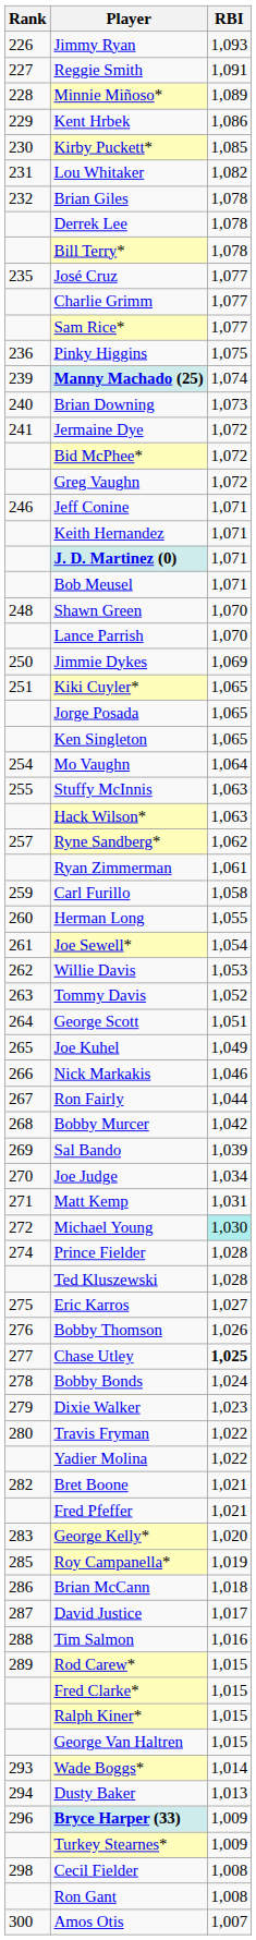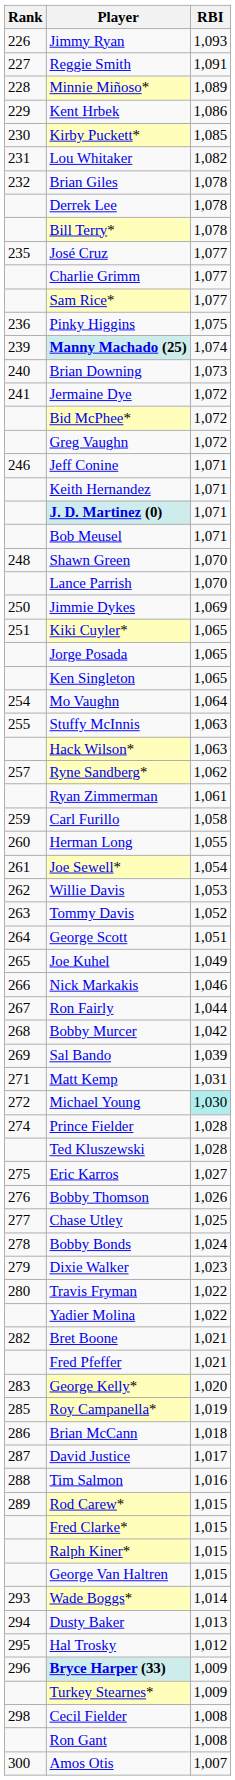 <table class="wikitable" style="float:left;">
 <tr style="white-space: nowrap;">
 <th>Rank</th>
 <th>Player</th>
 <th>RBI</th>
 </tr>
 <tr>
 <td>226</td>
 <td><a href='#'>Jimmy Ryan</a></td>
 <td>1,093</td>
 </tr>
 <tr>
 <td>227</td>
 <td><a href='#'>Reggie Smith</a></td>
 <td>1,091</td>
 </tr>
 <tr>
 <td>228</td>
 <td style="background:#ffffbb;"><a href='#'>Minnie Miñoso</a>*</td>
 <td>1,089</td>
 </tr>
 <tr>
 <td>229</td>
 <td><a href='#'>Kent Hrbek</a></td>
 <td>1,086</td>
 </tr>
 <tr>
 <td>230</td>
 <td style="background:#ffffbb;"><a href='#'>Kirby Puckett</a>*</td>
 <td>1,085</td>
 </tr>
 <tr>
 <td>231</td>
 <td><a href='#'>Lou Whitaker</a></td>
 <td>1,082</td>
 </tr>
 <tr>
 <td>232</td>
 <td><a href='#'>Brian Giles</a></td>
 <td>1,078</td>
 </tr>
 <tr>
 <td></td>
 <td><a href='#'>Derrek Lee</a></td>
 <td>1,078</td>
 </tr>
 <tr>
 <td></td>
 <td style="background:#ffffbb;"><a href='#'>Bill Terry</a>*</td>
 <td>1,078</td>
 </tr>
 <tr>
 <td>235</td>
 <td><a href='#'>José Cruz</a></td>
 <td>1,077</td>
 </tr>
 <tr>
 <td></td>
 <td><a href='#'>Charlie Grimm</a></td>
 <td>1,077</td>
 </tr>
 <tr>
 <td></td>
 <td style="background:#ffffbb;"><a href='#'>Sam Rice</a>*</td>
 <td>1,077</td>
 </tr>
 <tr>
 <td>236</td>
 <td><a href='#'>Pinky Higgins</a></td>
 <td>1,075</td>
 </tr>
 <tr>
 <td>239</td>
 <td style="background:#cfecec;"><strong><a href='#'>Manny Machado</a> (25)</strong></td>
 <td>1,074</td>
 </tr>
 <tr>
 <td>240</td>
 <td><a href='#'>Brian Downing</a></td>
 <td>1,073</td>
 </tr>
 <tr>
 <td>241</td>
 <td><a href='#'>Jermaine Dye</a></td>
 <td>1,072</td>
 </tr>
 <tr>
 <td></td>
 <td style="background:#ffffbb;"><a href='#'>Bid McPhee</a>*</td>
 <td>1,072</td>
 </tr>
 <tr>
 <td></td>
 <td><a href='#'>Greg Vaughn</a></td>
 <td>1,072</td>
 </tr>
 <tr>
 <td>246</td>
 <td><a href='#'>Jeff Conine</a></td>
 <td>1,071</td>
 </tr>
 <tr>
 <td></td>
 <td><a href='#'>Keith Hernandez</a></td>
 <td>1,071</td>
 </tr>
 <tr>
 <td></td>
 <td style="background:#cfecec;"><strong><a href='#'>J. D. Martinez</a> (0)</strong></td>
 <td>1,071</td>
 </tr>
 <tr>
 <td></td>
 <td><a href='#'>Bob Meusel</a></td>
 <td>1,071</td>
 </tr>
 <tr>
 <td>248</td>
 <td><a href='#'>Shawn Green</a></td>
 <td>1,070</td>
 </tr>
 <tr>
 <td></td>
 <td><a href='#'>Lance Parrish</a></td>
 <td>1,070</td>
 </tr>
 <tr>
 <td>250</td>
 <td><a href='#'>Jimmie Dykes</a></td>
 <td>1,069</td>
 </tr>
 <tr>
 <td>251</td>
 <td style="background:#ffffbb;"><a href='#'>Kiki Cuyler</a>*</td>
 <td>1,065</td>
 </tr>
 <tr>
 <td></td>
 <td><a href='#'>Jorge Posada</a></td>
 <td>1,065</td>
 </tr>
 <tr>
 <td></td>
 <td><a href='#'>Ken Singleton</a></td>
 <td>1,065</td>
 </tr>
 <tr>
 <td>254</td>
 <td><a href='#'>Mo Vaughn</a></td>
 <td>1,064</td>
 </tr>
 <tr>
 <td>255</td>
 <td><a href='#'>Stuffy McInnis</a></td>
 <td>1,063</td>
 </tr>
 <tr>
 <td></td>
 <td style="background:#ffffbb;"><a href='#'>Hack Wilson</a>*</td>
 <td>1,063</td>
 </tr>
 <tr>
 <td>257</td>
 <td style="background:#ffffbb;"><a href='#'>Ryne Sandberg</a>*</td>
 <td>1,062</td>
 </tr>
 <tr>
 <td></td>
 <td><a href='#'>Ryan Zimmerman</a></td>
 <td>1,061</td>
 </tr>
 <tr>
 <td>259</td>
 <td><a href='#'>Carl Furillo</a></td>
 <td>1,058</td>
 </tr>
 <tr>
 <td>260</td>
 <td><a href='#'>Herman Long</a></td>
 <td>1,055</td>
 </tr>
 <tr>
 <td>261</td>
 <td style="background:#ffffbb;"><a href='#'>Joe Sewell</a>*</td>
 <td>1,054</td>
 </tr>
 <tr>
 <td>262</td>
 <td><a href='#'>Willie Davis</a></td>
 <td>1,053</td>
 </tr>
 <tr>
 <td>263</td>
 <td><a href='#'>Tommy Davis</a></td>
 <td>1,052</td>
 </tr>
 <tr>
 <td>264</td>
 <td><a href='#'>George Scott</a></td>
 <td>1,051</td>
 </tr>
 <tr>
 <td>265</td>
 <td><a href='#'>Joe Kuhel</a></td>
 <td>1,049</td>
 </tr>
 <tr>
 <td>266</td>
 <td><a href='#'>Nick Markakis</a></td>
 <td>1,046</td>
 </tr>
 <tr>
 <td>267</td>
 <td><a href='#'>Ron Fairly</a></td>
 <td>1,044</td>
 </tr>
 <tr>
 <td>268</td>
 <td><a href='#'>Bobby Murcer</a></td>
 <td>1,042</td>
 </tr>
 <tr>
 <td>269</td>
 <td><a href='#'>Sal Bando</a></td>
 <td>1,039</td>
 </tr>
 <tr>
-<td>270</td>
-<td><a href='#'>Joe Judge</a></td>
-<td>1,034</td>
-</tr>
-<tr>
 <td>271</td>
 <td><a href='#'>Matt Kemp</a></td>
 <td>1,031</td>
 </tr>
 <tr>
 <td>272</td>
 <td><a href='#'>Michael Young</a></td>
 <td style="background: paleturquoise;">1,030</td>
 </tr>
 <tr>
 <td>274</td>
 <td><a href='#'>Prince Fielder</a></td>
 <td>1,028</td>
 </tr>
 <tr>
 <td></td>
 <td><a href='#'>Ted Kluszewski</a></td>
 <td>1,028</td>
 </tr>
 <tr>
 <td>275</td>
 <td><a href='#'>Eric Karros</a></td>
 <td>1,027</td>
 </tr>
 <tr>
 <td>276</td>
 <td><a href='#'>Bobby Thomson</a></td>
 <td>1,026</td>
 </tr>
 <tr>
 <td>277</td>
 <td><a href='#'>Chase Utley</a></td>
-<td><strong>1,025</strong></td>
+<td>1,025</td>
 </tr>
 <tr>
 <td>278</td>
 <td><a href='#'>Bobby Bonds</a></td>
 <td>1,024</td>
 </tr>
 <tr>
 <td>279</td>
 <td><a href='#'>Dixie Walker</a></td>
 <td>1,023</td>
 </tr>
 <tr>
 <td>280</td>
 <td><a href='#'>Travis Fryman</a></td>
 <td>1,022</td>
 </tr>
 <tr>
 <td></td>
 <td><a href='#'>Yadier Molina</a></td>
 <td>1,022</td>
 </tr>
 <tr>
 <td>282</td>
 <td><a href='#'>Bret Boone</a></td>
 <td>1,021</td>
 </tr>
 <tr>
 <td></td>
 <td><a href='#'>Fred Pfeffer</a></td>
 <td>1,021</td>
 </tr>
 <tr>
 <td>283</td>
 <td style="background:#ffffbb;"><a href='#'>George Kelly</a>*</td>
 <td>1,020</td>
 </tr>
 <tr>
 <td>285</td>
 <td style="background:#ffffbb;"><a href='#'>Roy Campanella</a>*</td>
 <td>1,019</td>
 </tr>
 <tr>
 <td>286</td>
 <td><a href='#'>Brian McCann</a></td>
 <td>1,018</td>
 </tr>
 <tr>
 <td>287</td>
 <td><a href='#'>David Justice</a></td>
 <td>1,017</td>
 </tr>
 <tr>
 <td>288</td>
 <td><a href='#'>Tim Salmon</a></td>
 <td>1,016</td>
 </tr>
 <tr>
 <td>289</td>
 <td style="background:#ffffbb;"><a href='#'>Rod Carew</a>*</td>
 <td>1,015</td>
 </tr>
 <tr>
 <td></td>
 <td style="background:#ffffbb;"><a href='#'>Fred Clarke</a>*</td>
 <td>1,015</td>
 </tr>
 <tr>
 <td></td>
 <td style="background:#ffffbb;"><a href='#'>Ralph Kiner</a>*</td>
 <td>1,015</td>
 </tr>
 <tr>
 <td></td>
 <td><a href='#'>George Van Haltren</a></td>
 <td>1,015</td>
 </tr>
 <tr>
 <td>293</td>
 <td style="background:#ffffbb;"><a href='#'>Wade Boggs</a>*</td>
 <td>1,014</td>
 </tr>
 <tr>
 <td>294</td>
 <td><a href='#'>Dusty Baker</a></td>
 <td>1,013</td>
 </tr>
 <tr>
+<td>295</td>
+<td><a href='#'>Hal Trosky</a></td>
+<td>1,012</td>
+</tr>
+<tr>
 <td>296</td>
 <td style="background:#cfecec;"><strong><a href='#'>Bryce Harper</a> (33)</strong></td>
 <td>1,009</td>
 </tr>
 <tr>
 <td></td>
 <td style="background:#ffffbb;"><a href='#'>Turkey Stearnes</a>*</td>
 <td>1,009</td>
 </tr>
 <tr>
 <td>298</td>
 <td><a href='#'>Cecil Fielder</a></td>
 <td>1,008</td>
 </tr>
 <tr>
 <td></td>
 <td><a href='#'>Ron Gant</a></td>
 <td>1,008</td>
 </tr>
 <tr>
 <td>300</td>
 <td><a href='#'>Amos Otis</a></td>
 <td>1,007</td>
 </tr>
 </table>
